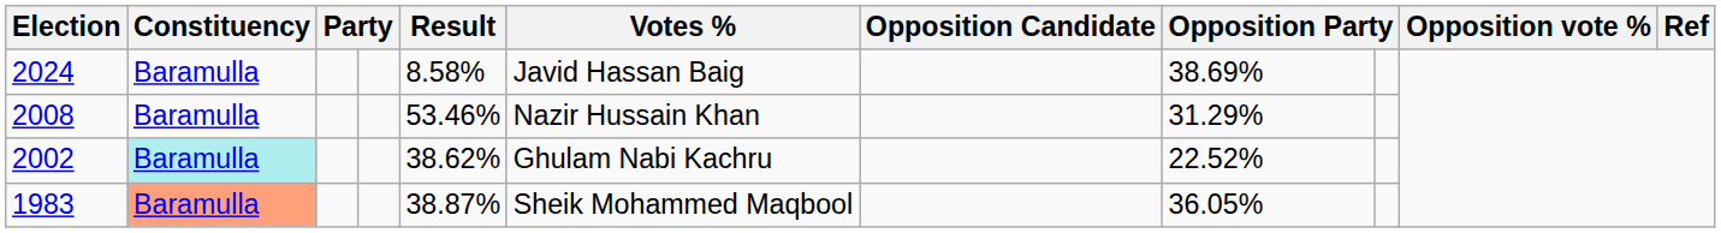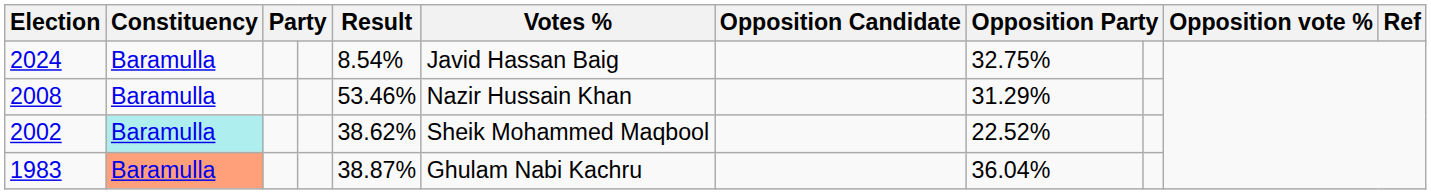 <table class="wikitable sortable">
 <tr>
 <th>Election</th>
 <th>Constituency</th>
 <th colspan="2">Party</th>
 <th>Result</th>
 <th>Votes %</th>
 <th>Opposition Candidate</th>
 <th colspan="2">Opposition Party</th>
 <th>Opposition vote %</th>
 <th>Ref</th>
 </tr>
 <tr>
 <td><a href='#'>2024</a></td>
 <td><a href='#'>Baramulla</a></td>
 <td></td>
 <td></td>
-<td>8.58%</td>
+<td>8.54%</td>
 <td>Javid Hassan Baig</td>
 <td></td>
-<td>38.69%</td>
+<td>32.75%</td>
 <td></td>
 </tr>
 <tr>
 <td><a href='#'>2008</a></td>
 <td><a href='#'>Baramulla</a></td>
 <td></td>
 <td></td>
 <td>53.46%</td>
 <td>Nazir Hussain Khan</td>
 <td></td>
 <td>31.29%</td>
 <td></td>
 </tr>
 <tr>
 <td><a href='#'>2002</a></td>
 <td style="background: paleturquoise;"><a href='#'>Baramulla</a></td>
 <td></td>
 <td></td>
 <td>38.62%</td>
-<td>Ghulam Nabi Kachru</td>
+<td>Sheik Mohammed Maqbool</td>
 <td></td>
 <td>22.52%</td>
 <td></td>
 </tr>
 <tr>
 <td><a href='#'>1983</a></td>
 <td style="background: lightsalmon;"><a href='#'>Baramulla</a></td>
 <td></td>
 <td></td>
 <td>38.87%</td>
-<td>Sheik Mohammed Maqbool</td>
+<td>Ghulam Nabi Kachru</td>
 <td></td>
-<td>36.05%</td>
+<td>36.04%</td>
 <td></td>
 </tr>
 </table>
